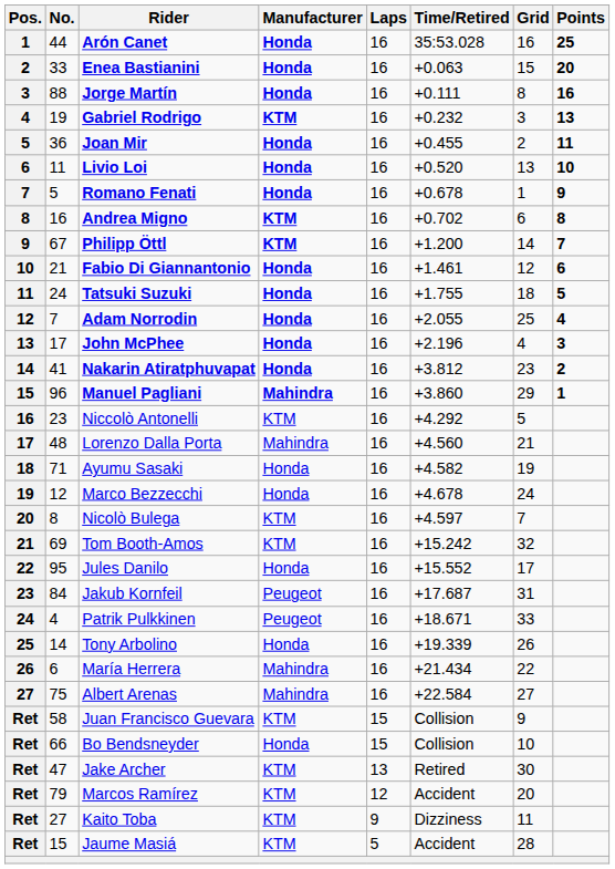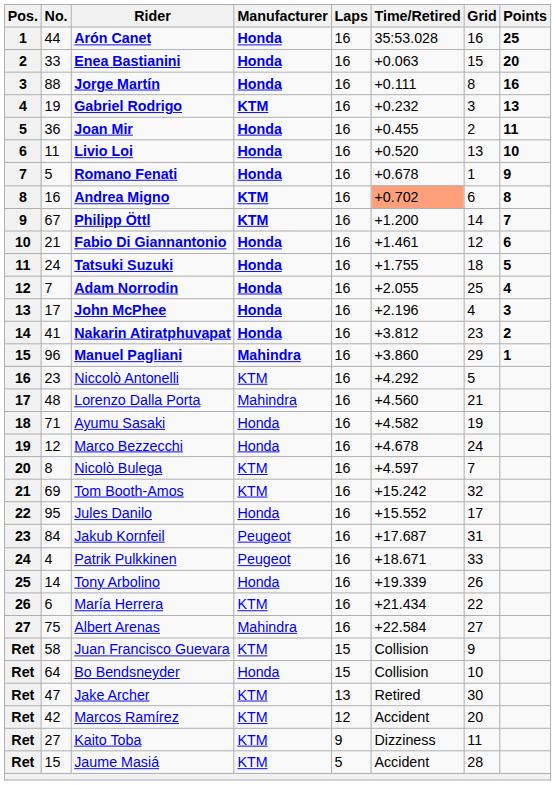 <table class="wikitable" style="font-size: 95%;">
 <tr>
 <th>Pos.</th>
 <th>No.</th>
 <th>Rider</th>
 <th>Manufacturer</th>
 <th>Laps</th>
 <th>Time/Retired</th>
 <th>Grid</th>
 <th>Points</th>
 </tr>
 <tr>
 <th>1</th>
 <td>44</td>
 <td> <strong><a href='#'>Arón Canet</a></strong></td>
 <td><strong><a href='#'>Honda</a></strong></td>
 <td>16</td>
 <td>35:53.028</td>
 <td>16</td>
 <td><strong>25</strong></td>
 </tr>
 <tr>
 <th>2</th>
 <td>33</td>
 <td> <strong><a href='#'>Enea Bastianini</a></strong></td>
 <td><strong><a href='#'>Honda</a></strong></td>
 <td>16</td>
 <td>+0.063</td>
 <td>15</td>
 <td><strong>20</strong></td>
 </tr>
 <tr>
 <th>3</th>
 <td>88</td>
 <td> <strong><a href='#'>Jorge Martín</a></strong></td>
 <td><strong> <a href='#'>Honda</a></strong></td>
 <td>16</td>
 <td>+0.111</td>
 <td>8</td>
 <td><strong>16</strong></td>
 </tr>
 <tr>
 <th>4</th>
 <td>19</td>
 <td> <strong><a href='#'>Gabriel Rodrigo</a></strong></td>
 <td><strong><a href='#'>KTM</a></strong></td>
 <td>16</td>
 <td>+0.232</td>
 <td>3</td>
 <td><strong>13</strong></td>
 </tr>
 <tr>
 <th>5</th>
 <td>36</td>
 <td> <strong><a href='#'>Joan Mir</a></strong></td>
 <td><strong><a href='#'>Honda</a></strong></td>
 <td>16</td>
 <td>+0.455</td>
 <td>2</td>
 <td><strong>11</strong></td>
 </tr>
 <tr>
 <th>6</th>
 <td>11</td>
 <td> <strong><a href='#'>Livio Loi</a></strong></td>
 <td><strong><a href='#'>Honda</a></strong></td>
 <td>16</td>
 <td>+0.520</td>
 <td>13</td>
 <td><strong>10</strong></td>
 </tr>
 <tr>
 <th>7</th>
 <td>5</td>
 <td> <strong><a href='#'>Romano Fenati</a></strong></td>
 <td><strong><a href='#'>Honda</a></strong></td>
 <td>16</td>
 <td>+0.678</td>
 <td>1</td>
 <td><strong>9</strong></td>
 </tr>
 <tr>
 <th>8</th>
 <td>16</td>
 <td> <strong><a href='#'>Andrea Migno</a></strong></td>
 <td><strong><a href='#'>KTM</a></strong></td>
 <td>16</td>
-<td>+0.702</td>
+<td style="background: lightsalmon;">+0.702</td>
 <td>6</td>
 <td><strong>8</strong></td>
 </tr>
 <tr>
 <th>9</th>
 <td>67</td>
 <td> <strong><a href='#'>Philipp Öttl</a></strong></td>
 <td><strong><a href='#'>KTM</a></strong></td>
 <td>16</td>
 <td>+1.200</td>
 <td>14</td>
 <td><strong>7</strong></td>
 </tr>
 <tr>
 <th>10</th>
 <td>21</td>
 <td> <strong><a href='#'>Fabio Di Giannantonio</a></strong></td>
 <td><strong><a href='#'>Honda</a></strong></td>
 <td>16</td>
 <td>+1.461</td>
 <td>12</td>
 <td><strong>6</strong></td>
 </tr>
 <tr>
 <th>11</th>
 <td>24</td>
 <td> <strong><a href='#'>Tatsuki Suzuki</a></strong></td>
 <td><strong><a href='#'>Honda</a></strong></td>
 <td>16</td>
 <td>+1.755</td>
 <td>18</td>
 <td><strong>5</strong></td>
 </tr>
 <tr>
 <th>12</th>
 <td>7</td>
 <td> <strong><a href='#'>Adam Norrodin</a></strong></td>
 <td><strong><a href='#'>Honda</a></strong></td>
 <td>16</td>
 <td>+2.055</td>
 <td>25</td>
 <td><strong>4</strong></td>
 </tr>
 <tr>
 <th>13</th>
 <td>17</td>
 <td> <strong><a href='#'>John McPhee</a></strong></td>
 <td><strong><a href='#'>Honda</a></strong></td>
 <td>16</td>
 <td>+2.196</td>
 <td>4</td>
 <td><strong>3</strong></td>
 </tr>
 <tr>
 <th>14</th>
 <td>41</td>
 <td> <strong><a href='#'>Nakarin Atiratphuvapat</a></strong></td>
 <td><strong><a href='#'>Honda</a></strong></td>
 <td>16</td>
 <td>+3.812</td>
 <td>23</td>
 <td><strong>2</strong></td>
 </tr>
 <tr>
 <th>15</th>
 <td>96</td>
 <td> <strong><a href='#'>Manuel Pagliani</a></strong></td>
 <td><strong><a href='#'>Mahindra</a></strong></td>
 <td>16</td>
 <td>+3.860</td>
 <td>29</td>
 <td><strong>1</strong></td>
 </tr>
 <tr>
 <th>16</th>
 <td>23</td>
 <td> <a href='#'>Niccolò Antonelli</a></td>
 <td><a href='#'>KTM</a></td>
 <td>16</td>
 <td>+4.292</td>
 <td>5</td>
 <td></td>
 </tr>
 <tr>
 <th>17</th>
 <td>48</td>
 <td> <a href='#'>Lorenzo Dalla Porta</a></td>
 <td><a href='#'>Mahindra</a></td>
 <td>16</td>
 <td>+4.560</td>
 <td>21</td>
 <td></td>
 </tr>
 <tr>
 <th>18</th>
 <td>71</td>
 <td> <a href='#'>Ayumu Sasaki</a></td>
 <td><a href='#'>Honda</a></td>
 <td>16</td>
 <td>+4.582</td>
 <td>19</td>
 <td></td>
 </tr>
 <tr>
 <th>19</th>
 <td>12</td>
 <td> <a href='#'>Marco Bezzecchi</a></td>
 <td><a href='#'>Honda</a></td>
 <td>16</td>
 <td>+4.678</td>
 <td>24</td>
 <td></td>
 </tr>
 <tr>
 <th>20</th>
 <td>8</td>
 <td> <a href='#'>Nicolò Bulega</a></td>
 <td><a href='#'>KTM</a></td>
 <td>16</td>
 <td>+4.597</td>
 <td>7</td>
 <td></td>
 </tr>
 <tr>
 <th>21</th>
 <td>69</td>
 <td> <a href='#'>Tom Booth-Amos</a></td>
 <td><a href='#'>KTM</a></td>
 <td>16</td>
 <td>+15.242</td>
 <td>32</td>
 <td></td>
 </tr>
 <tr>
 <th>22</th>
 <td>95</td>
 <td> <a href='#'>Jules Danilo</a></td>
 <td><a href='#'>Honda</a></td>
 <td>16</td>
 <td>+15.552</td>
 <td>17</td>
 <td></td>
 </tr>
 <tr>
 <th>23</th>
 <td>84</td>
 <td> <a href='#'>Jakub Kornfeil</a></td>
 <td><a href='#'>Peugeot</a></td>
 <td>16</td>
 <td>+17.687</td>
 <td>31</td>
 <td></td>
 </tr>
 <tr>
 <th>24</th>
 <td>4</td>
 <td> <a href='#'>Patrik Pulkkinen</a></td>
 <td><a href='#'>Peugeot</a></td>
 <td>16</td>
 <td>+18.671</td>
 <td>33</td>
 <td></td>
 </tr>
 <tr>
 <th>25</th>
 <td>14</td>
 <td> <a href='#'>Tony Arbolino</a></td>
 <td><a href='#'>Honda</a></td>
 <td>16</td>
 <td>+19.339</td>
 <td>26</td>
 <td></td>
 </tr>
 <tr>
 <th>26</th>
 <td>6</td>
 <td> <a href='#'>María Herrera</a></td>
-<td><a href='#'>Mahindra</a></td>
+<td><a href='#'>KTM</a></td>
 <td>16</td>
 <td>+21.434</td>
 <td>22</td>
 <td></td>
 </tr>
 <tr>
 <th>27</th>
 <td>75</td>
 <td> <a href='#'>Albert Arenas</a></td>
 <td><a href='#'>Mahindra</a></td>
 <td>16</td>
 <td>+22.584</td>
 <td>27</td>
 <td></td>
 </tr>
 <tr>
 <th>Ret</th>
 <td>58</td>
 <td> <a href='#'>Juan Francisco Guevara</a></td>
 <td><a href='#'>KTM</a></td>
 <td>15</td>
 <td>Collision</td>
 <td>9</td>
 <td></td>
 </tr>
 <tr>
 <th>Ret</th>
-<td>66</td>
+<td>64</td>
 <td> <a href='#'>Bo Bendsneyder</a></td>
 <td><a href='#'>Honda</a></td>
 <td>15</td>
 <td>Collision</td>
 <td>10</td>
 <td></td>
 </tr>
 <tr>
 <th>Ret</th>
 <td>47</td>
 <td> <a href='#'>Jake Archer</a></td>
 <td><a href='#'>KTM</a></td>
 <td>13</td>
 <td>Retired</td>
 <td>30</td>
 <td></td>
 </tr>
 <tr>
 <th>Ret</th>
-<td>79</td>
+<td>42</td>
 <td> <a href='#'>Marcos Ramírez</a></td>
 <td><a href='#'>KTM</a></td>
 <td>12</td>
 <td>Accident</td>
 <td>20</td>
 <td></td>
 </tr>
 <tr>
 <th>Ret</th>
 <td>27</td>
 <td> <a href='#'>Kaito Toba</a></td>
 <td><a href='#'>KTM</a></td>
 <td>9</td>
 <td>Dizziness</td>
 <td>11</td>
 <td></td>
 </tr>
 <tr>
 <th>Ret</th>
 <td>15</td>
 <td> <a href='#'>Jaume Masiá</a></td>
 <td><a href='#'>KTM</a></td>
 <td>5</td>
 <td>Accident</td>
 <td>28</td>
 <td></td>
 </tr>
 <tr>
 <th colspan=8></th>
 </tr>
 </table>
